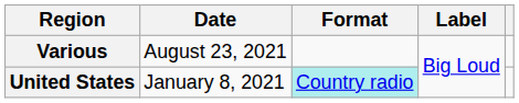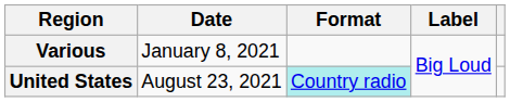 <table class="wikitable plainrowheaders">
 <tr>
 <th scope="col">Region</th>
 <th scope="col">Date</th>
 <th scope="col">Format</th>
 <th scope="col">Label</th>
 <th scope="col"></th>
 </tr>
 <tr>
 <th scope="row">Various</th>
-<td>August 23, 2021</td>
+<td>January 8, 2021</td>
 <td></td>
 <td rowspan="2"><a href='#'>Big Loud</a></td>
 <td></td>
 </tr>
 <tr>
 <th scope="row">United States</th>
-<td>January 8, 2021</td>
+<td>August 23, 2021</td>
 <td style="background: paleturquoise;"><a href='#'>Country radio</a></td>
 <td></td>
 </tr>
 </table>
